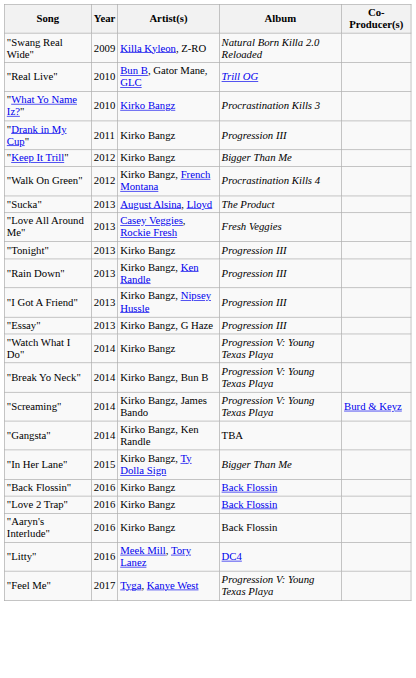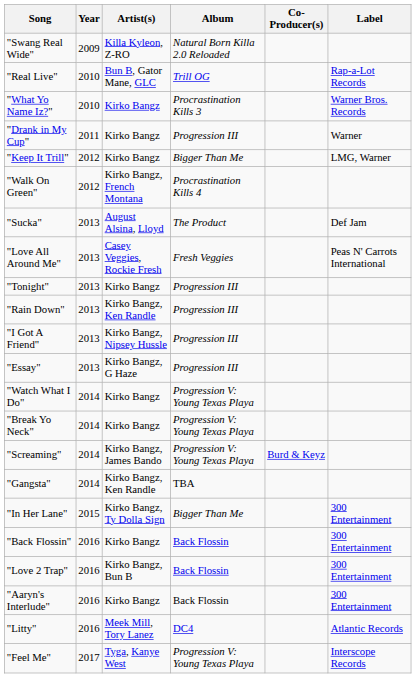 <table class="wikitable sortable plainrowheaders">
 <tr>
 <th>Song</th>
 <th>Year</th>
 <th>Artist(s)</th>
 <th>Album</th>
 <th>Co-Producer(s)</th>
+<th>Label</th>
 </tr>
 <tr>
 <td>"Swang Real Wide"</td>
 <td>2009</td>
 <td><a href='#'>Killa Kyleon</a>, Z-RO</td>
 <td><em>Natural Born Killa 2.0 Reloaded</em></td>
+<td></td>
 <td></td>
 </tr>
 <tr>
 <td>"Real Live"</td>
 <td>2010</td>
 <td><a href='#'>Bun B</a>, Gator Mane, <a href='#'>GLC</a></td>
 <td><em><a href='#'>Trill OG</a></em></td>
 <td></td>
+<td><a href='#'>Rap-a-Lot Records</a></td>
 </tr>
 <tr>
 <td>"<a href='#'>What Yo Name Iz?</a>"</td>
 <td>2010</td>
 <td><a href='#'>Kirko Bangz</a></td>
 <td><em>Procrastination Kills 3</em></td>
 <td></td>
+<td><a href='#'>Warner Bros. Records</a></td>
 </tr>
 <tr>
 <td>"<a href='#'>Drank in My Cup</a>"</td>
 <td>2011</td>
 <td>Kirko Bangz</td>
 <td><em>Progression III</em></td>
 <td></td>
+<td>Warner</td>
 </tr>
 <tr>
 <td>"<a href='#'>Keep It Trill</a>"</td>
 <td>2012</td>
 <td>Kirko Bangz</td>
 <td><em>Bigger Than Me</em></td>
 <td></td>
+<td>LMG, Warner</td>
 </tr>
 <tr>
 <td>"Walk On Green"</td>
 <td>2012</td>
 <td>Kirko Bangz, <a href='#'>French Montana</a></td>
 <td><em>Procrastination Kills 4</em></td>
+<td></td>
 <td></td>
 </tr>
 <tr>
 <td>"Sucka"</td>
 <td>2013</td>
 <td><a href='#'>August Alsina</a>, <a href='#'>Lloyd</a></td>
 <td><em>The Product</em></td>
 <td></td>
+<td>Def Jam</td>
 </tr>
 <tr>
 <td>"Love All Around Me"</td>
 <td>2013</td>
 <td><a href='#'>Casey Veggies</a>, <a href='#'>Rockie Fresh</a></td>
 <td><em>Fresh Veggies</em></td>
 <td></td>
+<td>Peas N' Carrots International</td>
 </tr>
 <tr>
 <td>"Tonight"</td>
 <td>2013</td>
 <td>Kirko Bangz</td>
 <td><em>Progression III</em></td>
+<td></td>
 <td></td>
 </tr>
 <tr>
 <td>"Rain Down"</td>
 <td>2013</td>
 <td>Kirko Bangz, <a href='#'>Ken Randle</a></td>
 <td><em>Progression III</em></td>
 <td></td>
+<td></td>
 </tr>
 <tr>
 <td>"I Got A Friend"</td>
 <td>2013</td>
 <td>Kirko Bangz, <a href='#'>Nipsey Hussle</a></td>
 <td><em>Progression III</em></td>
+<td></td>
 <td></td>
 </tr>
 <tr>
 <td>"Essay"</td>
 <td>2013</td>
 <td>Kirko Bangz, G Haze</td>
 <td><em>Progression III</em></td>
 <td></td>
+<td></td>
 </tr>
 <tr>
 <td>"Watch What I Do"</td>
 <td>2014</td>
 <td>Kirko Bangz</td>
 <td><em>Progression V: Young Texas Playa</em></td>
 <td></td>
+<td></td>
 </tr>
 <tr>
 <td>"Break Yo Neck"</td>
 <td>2014</td>
-<td>Kirko Bangz, Bun B</td>
+<td>Kirko Bangz</td>
 <td><em>Progression V: Young Texas Playa</em></td>
+<td></td>
 <td></td>
 </tr>
 <tr>
 <td>"Screaming"</td>
 <td>2014</td>
 <td>Kirko Bangz, James Bando</td>
 <td><em>Progression V: Young Texas Playa</em></td>
 <td><a href='#'>Burd & Keyz</a></td>
+<td></td>
 </tr>
 <tr>
 <td>"Gangsta"</td>
 <td>2014</td>
 <td>Kirko Bangz, Ken Randle</td>
 <td>TBA</td>
+<td></td>
 <td></td>
 </tr>
 <tr>
 <td>"In Her Lane"</td>
 <td>2015</td>
 <td>Kirko Bangz, <a href='#'>Ty Dolla Sign</a></td>
 <td><em>Bigger Than Me</em></td>
 <td></td>
+<td><a href='#'>300 Entertainment</a></td>
 </tr>
 <tr>
 <td>"Back Flossin"</td>
 <td>2016</td>
 <td>Kirko Bangz</td>
 <td><a href='#'>Back Flossin</a></td>
 <td></td>
+<td><a href='#'>300 Entertainment</a></td>
 </tr>
 <tr>
 <td>"Love 2 Trap"</td>
 <td>2016</td>
-<td>Kirko Bangz</td>
+<td>Kirko Bangz, Bun B</td>
 <td><a href='#'>Back Flossin</a></td>
 <td></td>
+<td><a href='#'>300 Entertainment</a></td>
 </tr>
 <tr>
 <td>"Aaryn's Interlude"</td>
 <td>2016</td>
 <td>Kirko Bangz</td>
 <td>Back Flossin</td>
 <td></td>
+<td><a href='#'>300 Entertainment</a></td>
 </tr>
 <tr>
 <td>"Litty"</td>
 <td>2016</td>
 <td><a href='#'>Meek Mill</a>, <a href='#'>Tory Lanez</a></td>
 <td><a href='#'>DC4</a></td>
 <td></td>
+<td><a href='#'>Atlantic Records</a></td>
 </tr>
 <tr>
 <td>"Feel Me"</td>
 <td>2017</td>
 <td><a href='#'>Tyga</a>, <a href='#'>Kanye West</a></td>
 <td><em>Progression V: Young Texas Playa</em></td>
 <td></td>
+<td><a href='#'>Interscope Records</a></td>
 </tr>
 </table>
